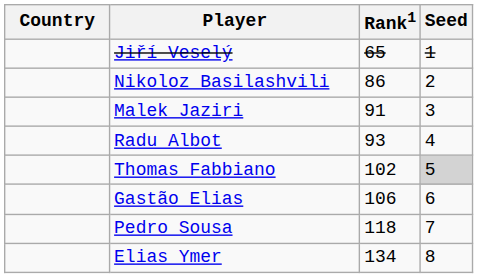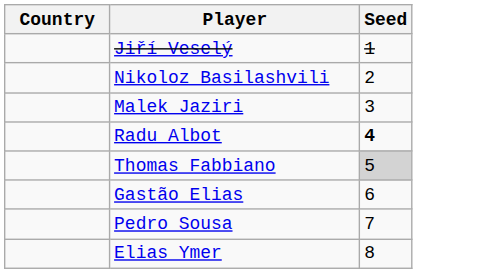 <table class="sortable wikitable">
 <tr>
 <th width="70">Country</th>
 <th width="175">Player</th>
-<th>Rank<sup>1</sup></th>
 <th>Seed</th>
 </tr>
 <tr>
 <td><s></s></td>
 <td><s><a href='#'>Jiří Veselý</a></s></td>
-<td><s>65</s></td>
 <td><s>1</s></td>
 </tr>
 <tr>
 <td></td>
 <td><a href='#'>Nikoloz Basilashvili</a></td>
-<td>86</td>
 <td>2</td>
 </tr>
 <tr>
 <td></td>
 <td><a href='#'>Malek Jaziri</a></td>
-<td>91</td>
 <td>3</td>
 </tr>
 <tr>
 <td></td>
 <td><a href='#'>Radu Albot</a></td>
-<td>93</td>
-<td>4</td>
+<td><strong>4</strong></td>
 </tr>
 <tr>
 <td></td>
 <td><a href='#'>Thomas Fabbiano</a></td>
-<td>102</td>
 <td style="background: lightgrey;">5</td>
 </tr>
 <tr>
 <td></td>
 <td><a href='#'>Gastão Elias</a></td>
-<td>106</td>
 <td>6</td>
 </tr>
 <tr>
 <td></td>
 <td><a href='#'>Pedro Sousa</a></td>
-<td>118</td>
 <td>7</td>
 </tr>
 <tr>
 <td></td>
 <td><a href='#'>Elias Ymer</a></td>
-<td>134</td>
 <td>8</td>
 </tr>
 </table>
